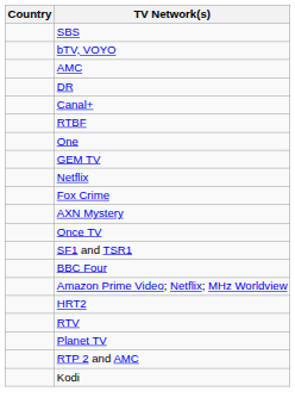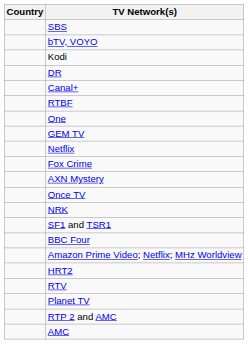 <table class="wikitable">
 <tr>
 <th>Country</th>
 <th>TV Network(s)</th>
 </tr>
 <tr>
 <td></td>
 <td><a href='#'>SBS</a></td>
 </tr>
 <tr>
 <td></td>
 <td><a href='#'>bTV, VOYO</a></td>
 </tr>
 <tr>
 <td></td>
-<td><a href='#'>AMC</a></td>
+<td>Kodi</td>
 </tr>
 <tr>
 <td></td>
 <td><a href='#'>DR</a></td>
 </tr>
 <tr>
 <td></td>
 <td><a href='#'>Canal+</a></td>
 </tr>
 <tr>
 <td></td>
 <td><a href='#'>RTBF</a></td>
 </tr>
 <tr>
 <td></td>
 <td><a href='#'>One</a></td>
 </tr>
 <tr>
 <td></td>
 <td><a href='#'>GEM TV</a></td>
 </tr>
 <tr>
 <td></td>
 <td><a href='#'>Netflix</a></td>
 </tr>
 <tr>
 <td></td>
 <td><a href='#'>Fox Crime</a></td>
 </tr>
 <tr>
 <td></td>
 <td><a href='#'>AXN Mystery</a></td>
 </tr>
 <tr>
 <td></td>
 <td><a href='#'>Once TV</a></td>
 </tr>
 <tr>
 <td></td>
+<td><a href='#'>NRK</a></td>
+</tr>
+<tr>
+<td></td>
 <td><a href='#'>SF1</a> and <a href='#'>TSR1</a></td>
 </tr>
 <tr>
 <td></td>
 <td><a href='#'>BBC Four</a></td>
 </tr>
 <tr>
 <td></td>
 <td><a href='#'>Amazon Prime Video</a>; <a href='#'>Netflix</a>; <a href='#'>MHz Worldview</a></td>
 </tr>
 <tr>
 <td></td>
 <td><a href='#'>HRT2</a></td>
 </tr>
 <tr>
 <td></td>
 <td><a href='#'>RTV</a></td>
 </tr>
 <tr>
 <td></td>
 <td><a href='#'>Planet TV</a></td>
 </tr>
 <tr>
 <td></td>
 <td><a href='#'>RTP 2</a> and <a href='#'>AMC</a></td>
 </tr>
 <tr>
 <td></td>
-<td>Kodi</td>
+<td><a href='#'>AMC</a></td>
 </tr>
 </table>
